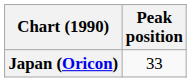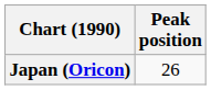 <table class="wikitable sortable plainrowheaders" style="text-align:center">
 <tr>
 <th scope="col">Chart (1990)</th>
 <th scope="col">Peak<br>position</th>
 </tr>
 <tr>
 <th scope="row">Japan (<a href='#'>Oricon</a>)</th>
-<td>33</td>
+<td>26</td>
 </tr>
 </table>
